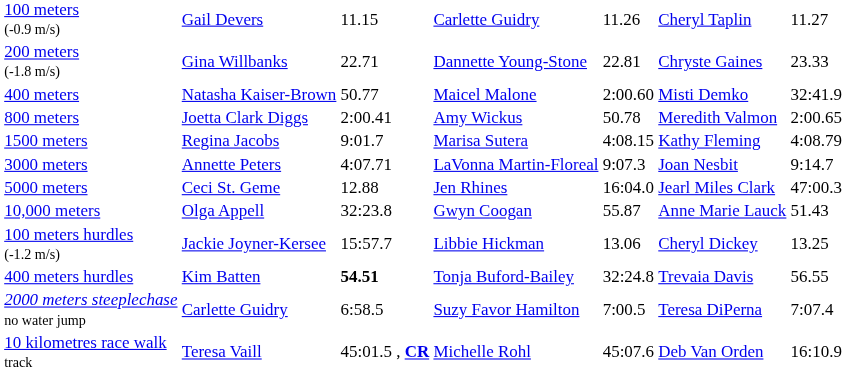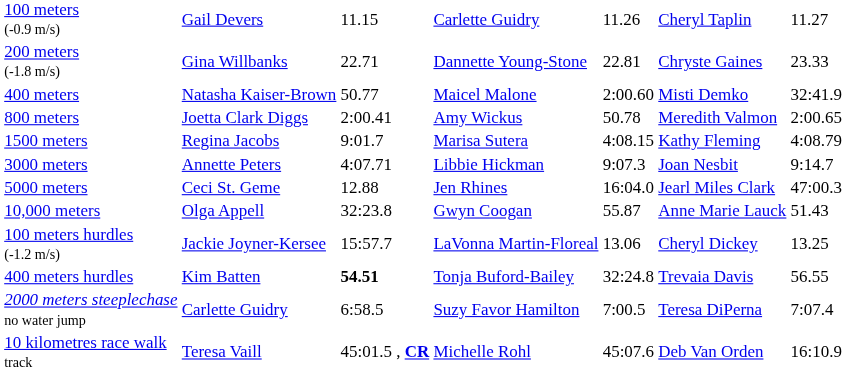 <table>
 <tr>
 <td><a href='#'>100 meters</a> <br><small>(-0.9 m/s)</small></td>
 <td><a href='#'>Gail Devers</a></td>
 <td>11.15</td>
 <td><a href='#'>Carlette Guidry</a></td>
 <td>11.26</td>
 <td><a href='#'>Cheryl Taplin</a></td>
 <td>11.27</td>
 </tr>
 <tr>
 <td><a href='#'>200 meters</a> <br><small>(-1.8 m/s)</small></td>
 <td><a href='#'>Gina Willbanks</a></td>
 <td>22.71</td>
 <td><a href='#'>Dannette Young-Stone</a></td>
 <td>22.81</td>
 <td><a href='#'>Chryste Gaines</a></td>
 <td>23.33</td>
 </tr>
 <tr>
 <td><a href='#'>400 meters</a></td>
 <td><a href='#'>Natasha Kaiser-Brown</a></td>
 <td>50.77</td>
 <td><a href='#'>Maicel Malone</a></td>
 <td>2:00.60</td>
 <td><a href='#'>Misti Demko</a></td>
 <td>32:41.9</td>
 </tr>
 <tr>
 <td><a href='#'>800 meters</a></td>
 <td><a href='#'>Joetta Clark Diggs</a></td>
 <td>2:00.41</td>
 <td><a href='#'>Amy Wickus</a></td>
 <td>50.78</td>
 <td><a href='#'>Meredith Valmon</a></td>
 <td>2:00.65</td>
 </tr>
 <tr>
 <td><a href='#'>1500 meters</a></td>
 <td><a href='#'>Regina Jacobs</a></td>
 <td>9:01.7</td>
 <td><a href='#'>Marisa Sutera</a></td>
 <td>4:08.15</td>
 <td><a href='#'>Kathy Fleming</a></td>
 <td>4:08.79</td>
 </tr>
 <tr>
 <td><a href='#'>3000 meters</a></td>
 <td><a href='#'>Annette Peters</a></td>
 <td>4:07.71</td>
-<td><a href='#'>LaVonna Martin-Floreal</a></td>
+<td><a href='#'>Libbie Hickman</a></td>
 <td>9:07.3</td>
 <td><a href='#'>Joan Nesbit</a></td>
 <td>9:14.7</td>
 </tr>
 <tr>
 <td><a href='#'>5000 meters</a></td>
 <td><a href='#'>Ceci St. Geme</a></td>
 <td>12.88</td>
 <td><a href='#'>Jen Rhines</a></td>
 <td>16:04.0</td>
 <td><a href='#'>Jearl Miles Clark</a></td>
 <td>47:00.3</td>
 </tr>
 <tr>
 <td><a href='#'>10,000 meters</a></td>
 <td><a href='#'>Olga Appell</a></td>
 <td>32:23.8</td>
 <td><a href='#'>Gwyn Coogan</a></td>
 <td>55.87</td>
 <td><a href='#'>Anne Marie Lauck</a></td>
 <td>51.43</td>
 </tr>
 <tr>
 <td><a href='#'>100 meters hurdles</a><br><small>(-1.2 m/s)</small></td>
 <td><a href='#'>Jackie Joyner-Kersee</a></td>
 <td>15:57.7</td>
-<td><a href='#'>Libbie Hickman</a></td>
+<td><a href='#'>LaVonna Martin-Floreal</a></td>
 <td>13.06</td>
 <td><a href='#'>Cheryl Dickey</a></td>
 <td>13.25</td>
 </tr>
 <tr>
 <td><a href='#'>400 meters hurdles</a></td>
 <td><a href='#'>Kim Batten</a></td>
 <td><strong>54.51</strong></td>
 <td><a href='#'>Tonja Buford-Bailey</a></td>
 <td>32:24.8</td>
 <td><a href='#'>Trevaia Davis</a></td>
 <td>56.55</td>
 </tr>
 <tr>
 <td><em><a href='#'>2000 meters steeplechase</a></em><br><small>no water jump</small></td>
 <td><a href='#'>Carlette Guidry</a></td>
 <td>6:58.5</td>
 <td><a href='#'>Suzy Favor Hamilton</a></td>
 <td>7:00.5</td>
 <td><a href='#'>Teresa DiPerna</a></td>
 <td>7:07.4</td>
 </tr>
 <tr>
 <td><a href='#'>10 kilometres race walk</a><br><small>track</small></td>
 <td><a href='#'>Teresa Vaill</a></td>
 <td>45:01.5	, <strong><a href='#'>CR</a></strong></td>
 <td><a href='#'>Michelle Rohl</a></td>
 <td>45:07.6</td>
 <td><a href='#'>Deb Van Orden</a></td>
 <td>16:10.9</td>
 </tr>
 </table>
